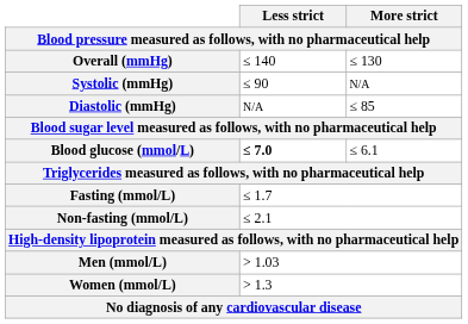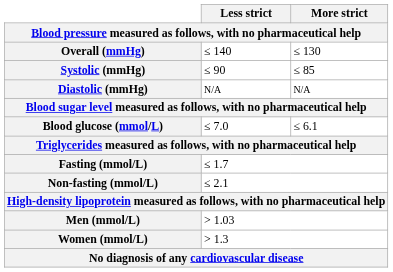 <table class="wikitable" style="background-color:rgba(0,0,0,0);border:none">
 <tr>
 <td style="border:0px"></td>
 <th>Less strict</th>
 <th>More strict</th>
 </tr>
 <tr>
 <th colspan="3"><a href='#'>Blood pressure</a> measured as follows, with no pharmaceutical help</th>
 </tr>
 <tr>
 <th>Overall (<a href='#'>mmHg</a>)</th>
 <td>≤ 140</td>
 <td>≤ 130</td>
 </tr>
 <tr>
 <th><a href='#'>Systolic</a> (mmHg)</th>
 <td>≤ 90</td>
-<td><small>N/A</small></td>
+<td>≤ 85</td>
 </tr>
 <tr>
 <th><a href='#'>Diastolic</a> (mmHg)</th>
 <td><small>N/A</small></td>
-<td>≤ 85</td>
+<td><small>N/A</small></td>
 </tr>
 <tr>
 <th colspan="3"><a href='#'>Blood sugar level</a> measured as follows, with no pharmaceutical help</th>
 </tr>
 <tr>
 <th>Blood glucose (<a href='#'>mmol</a>/<a href='#'>L</a>)</th>
-<td><strong>≤ 7.0</strong></td>
+<td>≤ 7.0</td>
 <td>≤ 6.1</td>
 </tr>
 <tr>
 <th colspan="3"><a href='#'>Triglycerides</a> measured as follows, with no pharmaceutical help</th>
 </tr>
 <tr>
 <th>Fasting (mmol/L)</th>
 <td colspan="2">≤ 1.7</td>
 </tr>
 <tr>
 <th>Non-fasting (mmol/L)</th>
 <td colspan="2">≤ 2.1</td>
 </tr>
 <tr>
 <th colspan="3"><a href='#'>High-density lipoprotein</a> measured as follows, with no pharmaceutical help</th>
 </tr>
 <tr>
 <th>Men (mmol/L)</th>
 <td colspan="2">> 1.03</td>
 </tr>
 <tr>
 <th>Women (mmol/L)</th>
 <td colspan="2">> 1.3</td>
 </tr>
 <tr>
 <th colspan="3">No diagnosis of any <a href='#'>cardiovascular disease</a></th>
 </tr>
 </table>
